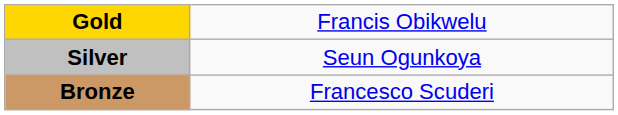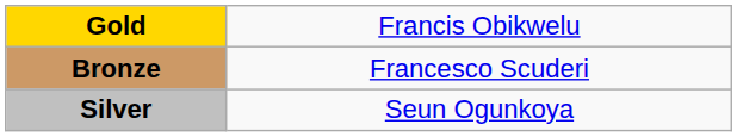 <table class="wikitable" style="text-align:center; " width="35%">
 <tr>
 <td bgcolor="gold"><strong>Gold</strong></td>
 <td><a href='#'>Francis Obikwelu</a><br>  <small><em></em></small></td>
 </tr>
 <tr>
+<td bgcolor="CC9966"><strong>Bronze</strong></td>
+<td><a href='#'>Francesco Scuderi</a><br>  <small><em></em></small></td>
+</tr>
+<tr>
 <td bgcolor="silver"><strong>Silver</strong></td>
 <td><a href='#'>Seun Ogunkoya</a><br>  <small><em></em></small></td>
 </tr>
-<tr>
-<td bgcolor="CC9966"><strong>Bronze</strong></td>
-<td><a href='#'>Francesco Scuderi</a><br>  <small><em></em></small></td>
-</tr>
 </table>
